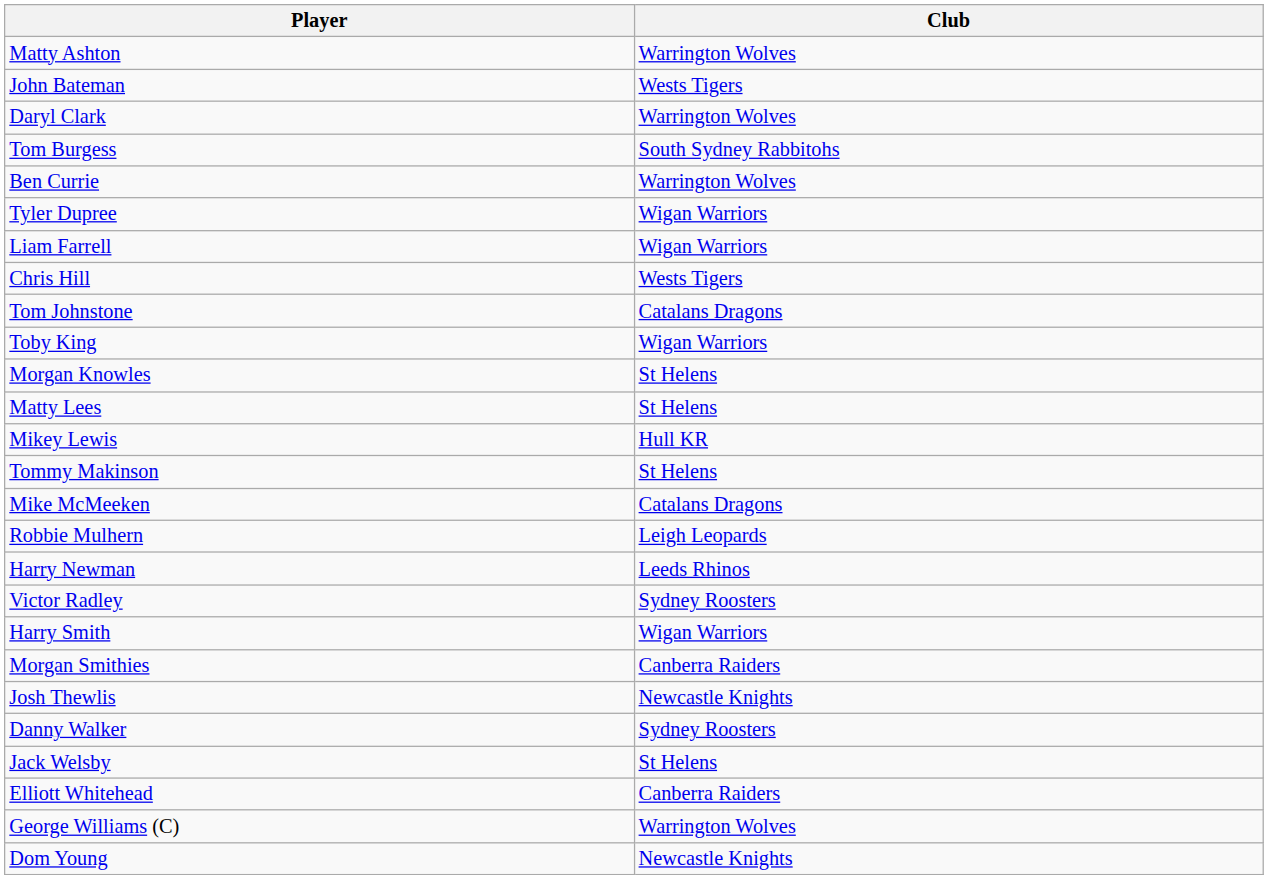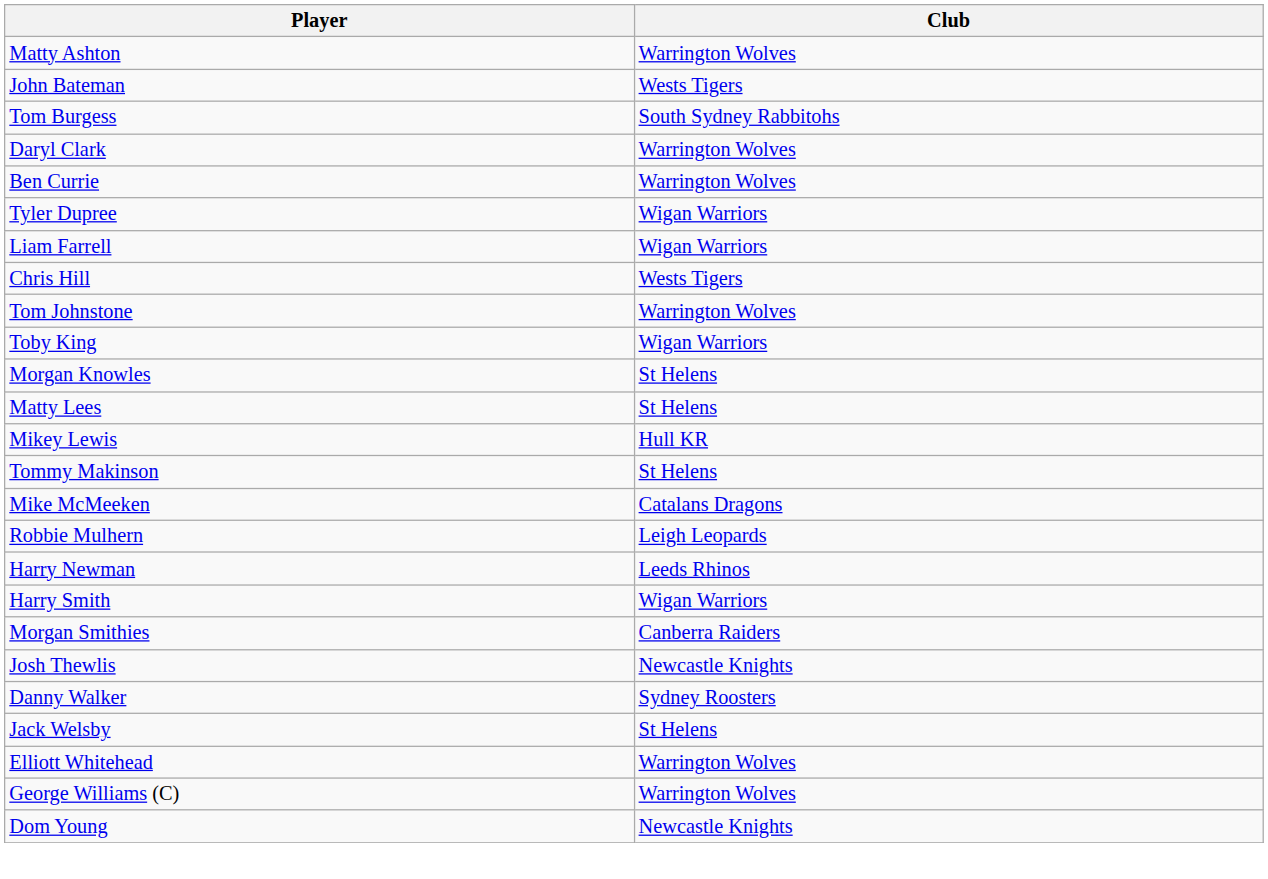 <table class="wikitable sortable" style="width:50%;text-align:right">
 <tr>
 <th width=50%>Player</th>
 <th width=50%>Club</th>
 </tr>
 <tr>
 <td style="text-align:left;"><a href='#'>Matty Ashton</a></td>
 <td style="text-align:left;"><a href='#'>Warrington Wolves</a></td>
 </tr>
 <tr>
 <td style="text-align:left;"><a href='#'>John Bateman</a></td>
 <td style="text-align:left;"><a href='#'>Wests Tigers</a></td>
 </tr>
 <tr>
+<td style="text-align:left;"><a href='#'>Tom Burgess</a></td>
+<td style="text-align:left;"><a href='#'>South Sydney Rabbitohs</a></td>
+</tr>
+<tr>
 <td style="text-align:left;"><a href='#'>Daryl Clark</a></td>
 <td style="text-align:left;"><a href='#'>Warrington Wolves</a></td>
-</tr>
-<tr>
-<td style="text-align:left;"><a href='#'>Tom Burgess</a></td>
-<td style="text-align:left;"><a href='#'>South Sydney Rabbitohs</a></td>
 </tr>
 <tr>
 <td style="text-align:left;"><a href='#'>Ben Currie</a></td>
 <td style="text-align:left;"><a href='#'>Warrington Wolves</a></td>
 </tr>
 <tr>
 <td style="text-align:left;"><a href='#'>Tyler Dupree</a></td>
 <td style="text-align:left;"><a href='#'>Wigan Warriors</a></td>
 </tr>
 <tr>
 <td style="text-align:left;"><a href='#'>Liam Farrell</a></td>
 <td style="text-align:left;"><a href='#'>Wigan Warriors</a></td>
 </tr>
 <tr>
 <td style="text-align:left;"><a href='#'>Chris Hill</a></td>
 <td style="text-align:left;"><a href='#'>Wests Tigers</a></td>
 </tr>
 <tr>
 <td style="text-align:left;"><a href='#'>Tom Johnstone</a></td>
-<td style="text-align:left;"><a href='#'>Catalans Dragons</a></td>
+<td style="text-align:left;"><a href='#'>Warrington Wolves</a></td>
 </tr>
 <tr>
 <td style="text-align:left;"><a href='#'>Toby King</a></td>
 <td style="text-align:left;"><a href='#'>Wigan Warriors</a></td>
 </tr>
 <tr>
 <td style="text-align:left;"><a href='#'>Morgan Knowles</a></td>
 <td style="text-align:left;"><a href='#'>St Helens</a></td>
 </tr>
 <tr>
 <td style="text-align:left;"><a href='#'>Matty Lees</a></td>
 <td style="text-align:left;"><a href='#'>St Helens</a></td>
 </tr>
 <tr>
 <td style="text-align:left;"><a href='#'>Mikey Lewis</a></td>
 <td style="text-align:left;"><a href='#'>Hull KR</a></td>
 </tr>
 <tr>
 <td style="text-align:left;"><a href='#'>Tommy Makinson</a></td>
 <td style="text-align:left;"><a href='#'>St Helens</a></td>
 </tr>
 <tr>
 <td style="text-align:left;"><a href='#'>Mike McMeeken</a></td>
 <td style="text-align:left;"><a href='#'>Catalans Dragons</a></td>
 </tr>
 <tr>
 <td style="text-align:left;"><a href='#'>Robbie Mulhern</a></td>
 <td style="text-align:left;"><a href='#'>Leigh Leopards</a></td>
 </tr>
 <tr>
 <td style="text-align:left;"><a href='#'>Harry Newman</a></td>
 <td style="text-align:left;"><a href='#'>Leeds Rhinos</a></td>
 </tr>
 <tr>
-<td style="text-align:left;"><a href='#'>Victor Radley</a></td>
-<td style="text-align:left;"><a href='#'>Sydney Roosters</a></td>
-</tr>
-<tr>
 <td style="text-align:left;"><a href='#'>Harry Smith</a></td>
 <td style="text-align:left;"><a href='#'>Wigan Warriors</a></td>
 </tr>
 <tr>
 <td style="text-align:left;"><a href='#'>Morgan Smithies</a></td>
 <td style="text-align:left;"><a href='#'>Canberra Raiders</a></td>
 </tr>
 <tr>
 <td style="text-align:left;"><a href='#'>Josh Thewlis</a></td>
 <td style="text-align:left;"><a href='#'>Newcastle Knights</a></td>
 </tr>
 <tr>
 <td style="text-align:left;"><a href='#'>Danny Walker</a></td>
 <td style="text-align:left;"><a href='#'>Sydney Roosters</a></td>
 </tr>
 <tr>
 <td style="text-align:left;"><a href='#'>Jack Welsby</a></td>
 <td style="text-align:left;"><a href='#'>St Helens</a></td>
 </tr>
 <tr>
 <td style="text-align:left;"><a href='#'>Elliott Whitehead</a></td>
-<td style="text-align:left;"><a href='#'>Canberra Raiders</a></td>
+<td style="text-align:left;"><a href='#'>Warrington Wolves</a></td>
 </tr>
 <tr>
 <td style="text-align:left;"><a href='#'>George Williams</a> (C)</td>
 <td style="text-align:left;"><a href='#'>Warrington Wolves</a></td>
 </tr>
 <tr>
 <td style="text-align:left;"><a href='#'>Dom Young</a></td>
 <td style="text-align:left;"><a href='#'>Newcastle Knights</a></td>
 </tr>
 </table>
